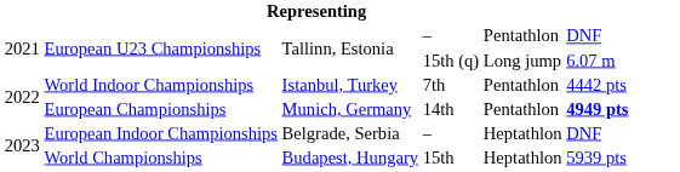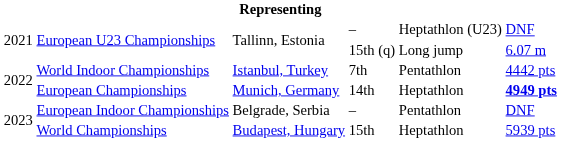 <table>
 <tr>
 <th colspan="6">Representing </th>
 </tr>
 <tr>
 <td rowspan=2>2021</td>
 <td rowspan=2><a href='#'>European U23 Championships</a></td>
 <td rowspan=2>Tallinn, Estonia</td>
 <td>–</td>
-<td>Pentathlon</td>
+<td>Heptathlon (U23)</td>
 <td><a href='#'>DNF</a></td>
 </tr>
 <tr>
 <td>15th (q)</td>
 <td>Long jump</td>
 <td><a href='#'>6.07 m</a></td>
 </tr>
 <tr>
 <td rowspan=2>2022</td>
 <td><a href='#'>World Indoor Championships</a></td>
 <td><a href='#'>Istanbul, Turkey</a></td>
 <td>7th</td>
 <td>Pentathlon</td>
 <td><a href='#'>4442 pts</a></td>
 </tr>
 <tr>
 <td><a href='#'>European Championships</a></td>
 <td><a href='#'>Munich, Germany</a></td>
 <td>14th</td>
-<td>Pentathlon</td>
+<td>Heptathlon</td>
 <td><strong><a href='#'>4949 pts</a></strong></td>
 </tr>
 <tr>
 <td rowspan=2>2023</td>
 <td><a href='#'>European Indoor Championships</a></td>
 <td>Belgrade, Serbia</td>
 <td>–</td>
-<td>Heptathlon</td>
+<td>Pentathlon</td>
 <td><a href='#'>DNF</a></td>
 </tr>
 <tr>
 <td><a href='#'>World Championships</a></td>
 <td><a href='#'>Budapest, Hungary</a></td>
 <td>15th</td>
 <td>Heptathlon</td>
 <td><a href='#'>5939 pts</a></td>
 </tr>
 </table>
